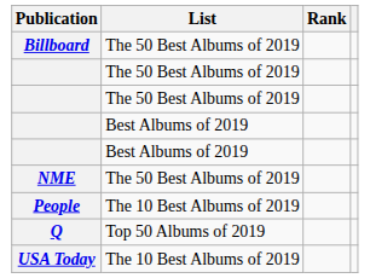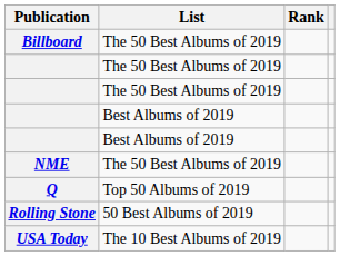 <table class="wikitable sortable plainrowheaders" style="margin-left: auto; margin-right: auto; border: none;">
 <tr>
 <th scope="col">Publication</th>
 <th scope="col" class="unsortable">List</th>
 <th scope="col" data-sort-type="number">Rank</th>
 <th scope="col" class="unsortable"></th>
 </tr>
 <tr>
 <th scope="row"><em><a href='#'>Billboard</a></em></th>
 <td>The 50 Best Albums of 2019</td>
 <td></td>
 <td></td>
 </tr>
 <tr>
 <th scope="row"></th>
 <td>The 50 Best Albums of 2019</td>
 <td></td>
 <td></td>
 </tr>
 <tr>
 <th scope="row"></th>
 <td>The 50 Best Albums of 2019</td>
 <td></td>
 <td></td>
 </tr>
 <tr>
 <th scope="row"></th>
 <td>Best Albums of 2019</td>
 <td></td>
 <td></td>
 </tr>
 <tr>
 <th scope="row"></th>
 <td>Best Albums of 2019</td>
 <td></td>
 <td></td>
 </tr>
 <tr>
 <th scope="row"><em><a href='#'>NME</a></em></th>
 <td>The 50 Best Albums of 2019</td>
 <td></td>
 <td></td>
 </tr>
 <tr>
-<th scope="row"><em><a href='#'>People</a></em></th>
-<td>The 10 Best Albums of 2019</td>
+<th scope="row"><em><a href='#'>Q</a></em></th>
+<td>Top 50 Albums of 2019</td>
 <td></td>
 <td></td>
 </tr>
 <tr>
-<th scope="row"><em><a href='#'>Q</a></em></th>
-<td>Top 50 Albums of 2019</td>
+<th scope="row"><em><a href='#'>Rolling Stone</a></em></th>
+<td>50 Best Albums of 2019</td>
 <td></td>
 <td></td>
 </tr>
 <tr>
 <th scope="row"><em><a href='#'>USA Today</a></em></th>
 <td>The 10 Best Albums of 2019</td>
 <td></td>
 <td></td>
 </tr>
 </table>
